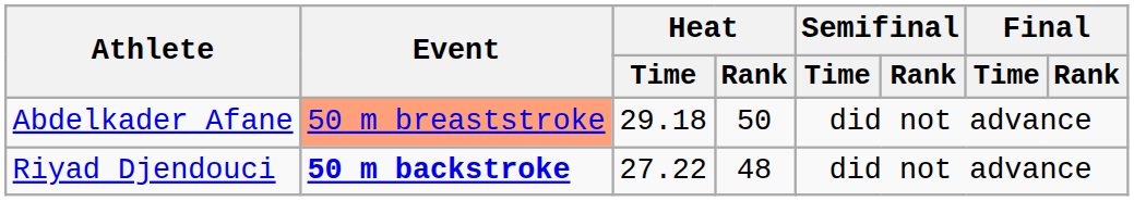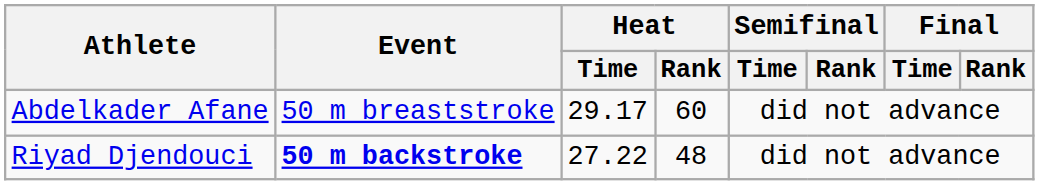 <table class=wikitable style="font-size:90%">
 <tr>
 <th rowspan="2">Athlete</th>
 <th rowspan="2">Event</th>
 <th colspan="2">Heat</th>
 <th colspan="2">Semifinal</th>
 <th colspan="2">Final</th>
 </tr>
 <tr style="font-size:95%">
 <th>Time</th>
 <th>Rank</th>
 <th>Time</th>
 <th>Rank</th>
 <th>Time</th>
 <th>Rank</th>
 </tr>
 <tr align=center>
 <td align=left><a href='#'>Abdelkader Afane</a></td>
-<td align=left style="background: lightsalmon;"><a href='#'>50 m breaststroke</a></td>
-<td>29.18</td>
-<td>50</td>
+<td align=left><a href='#'>50 m breaststroke</a></td>
+<td>29.17</td>
+<td>60</td>
 <td colspan=4>did not advance</td>
 </tr>
 <tr align=center>
 <td align=left><a href='#'>Riyad Djendouci</a></td>
 <td align=left><strong><a href='#'>50 m backstroke</a></strong></td>
 <td>27.22</td>
 <td>48</td>
 <td colspan=4>did not advance</td>
 </tr>
 </table>
